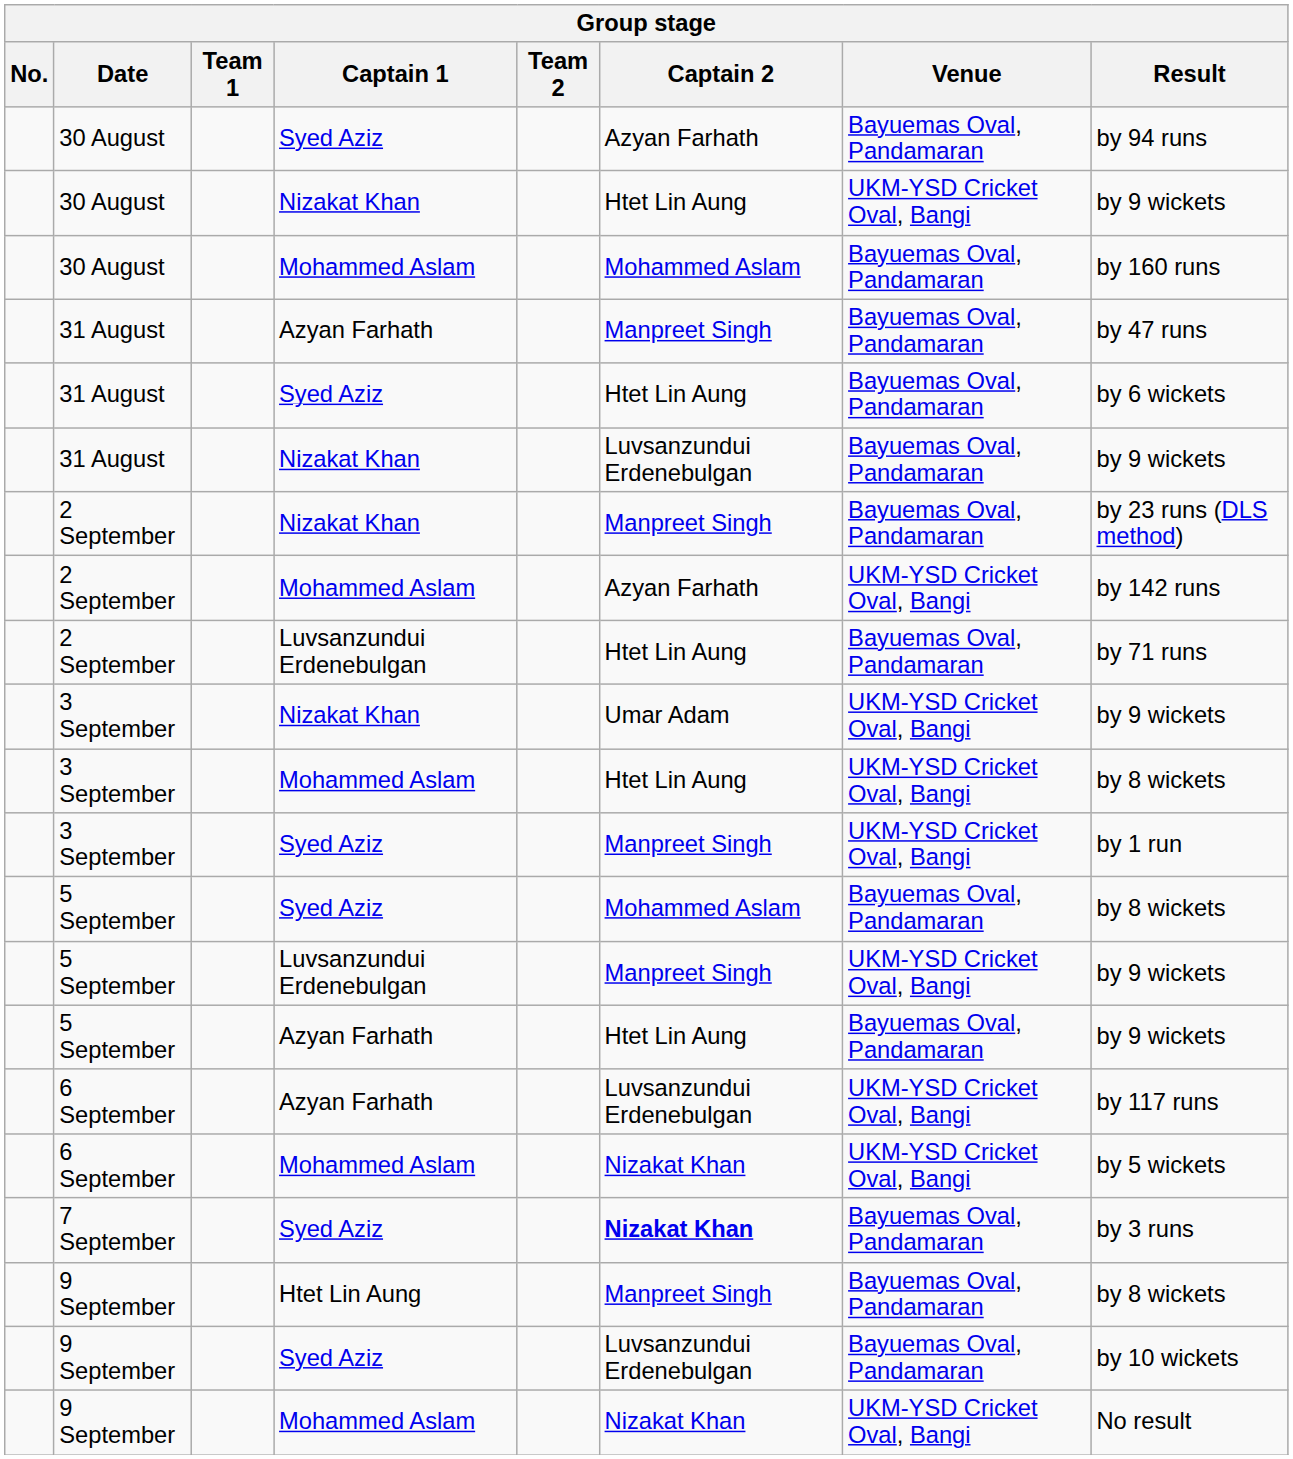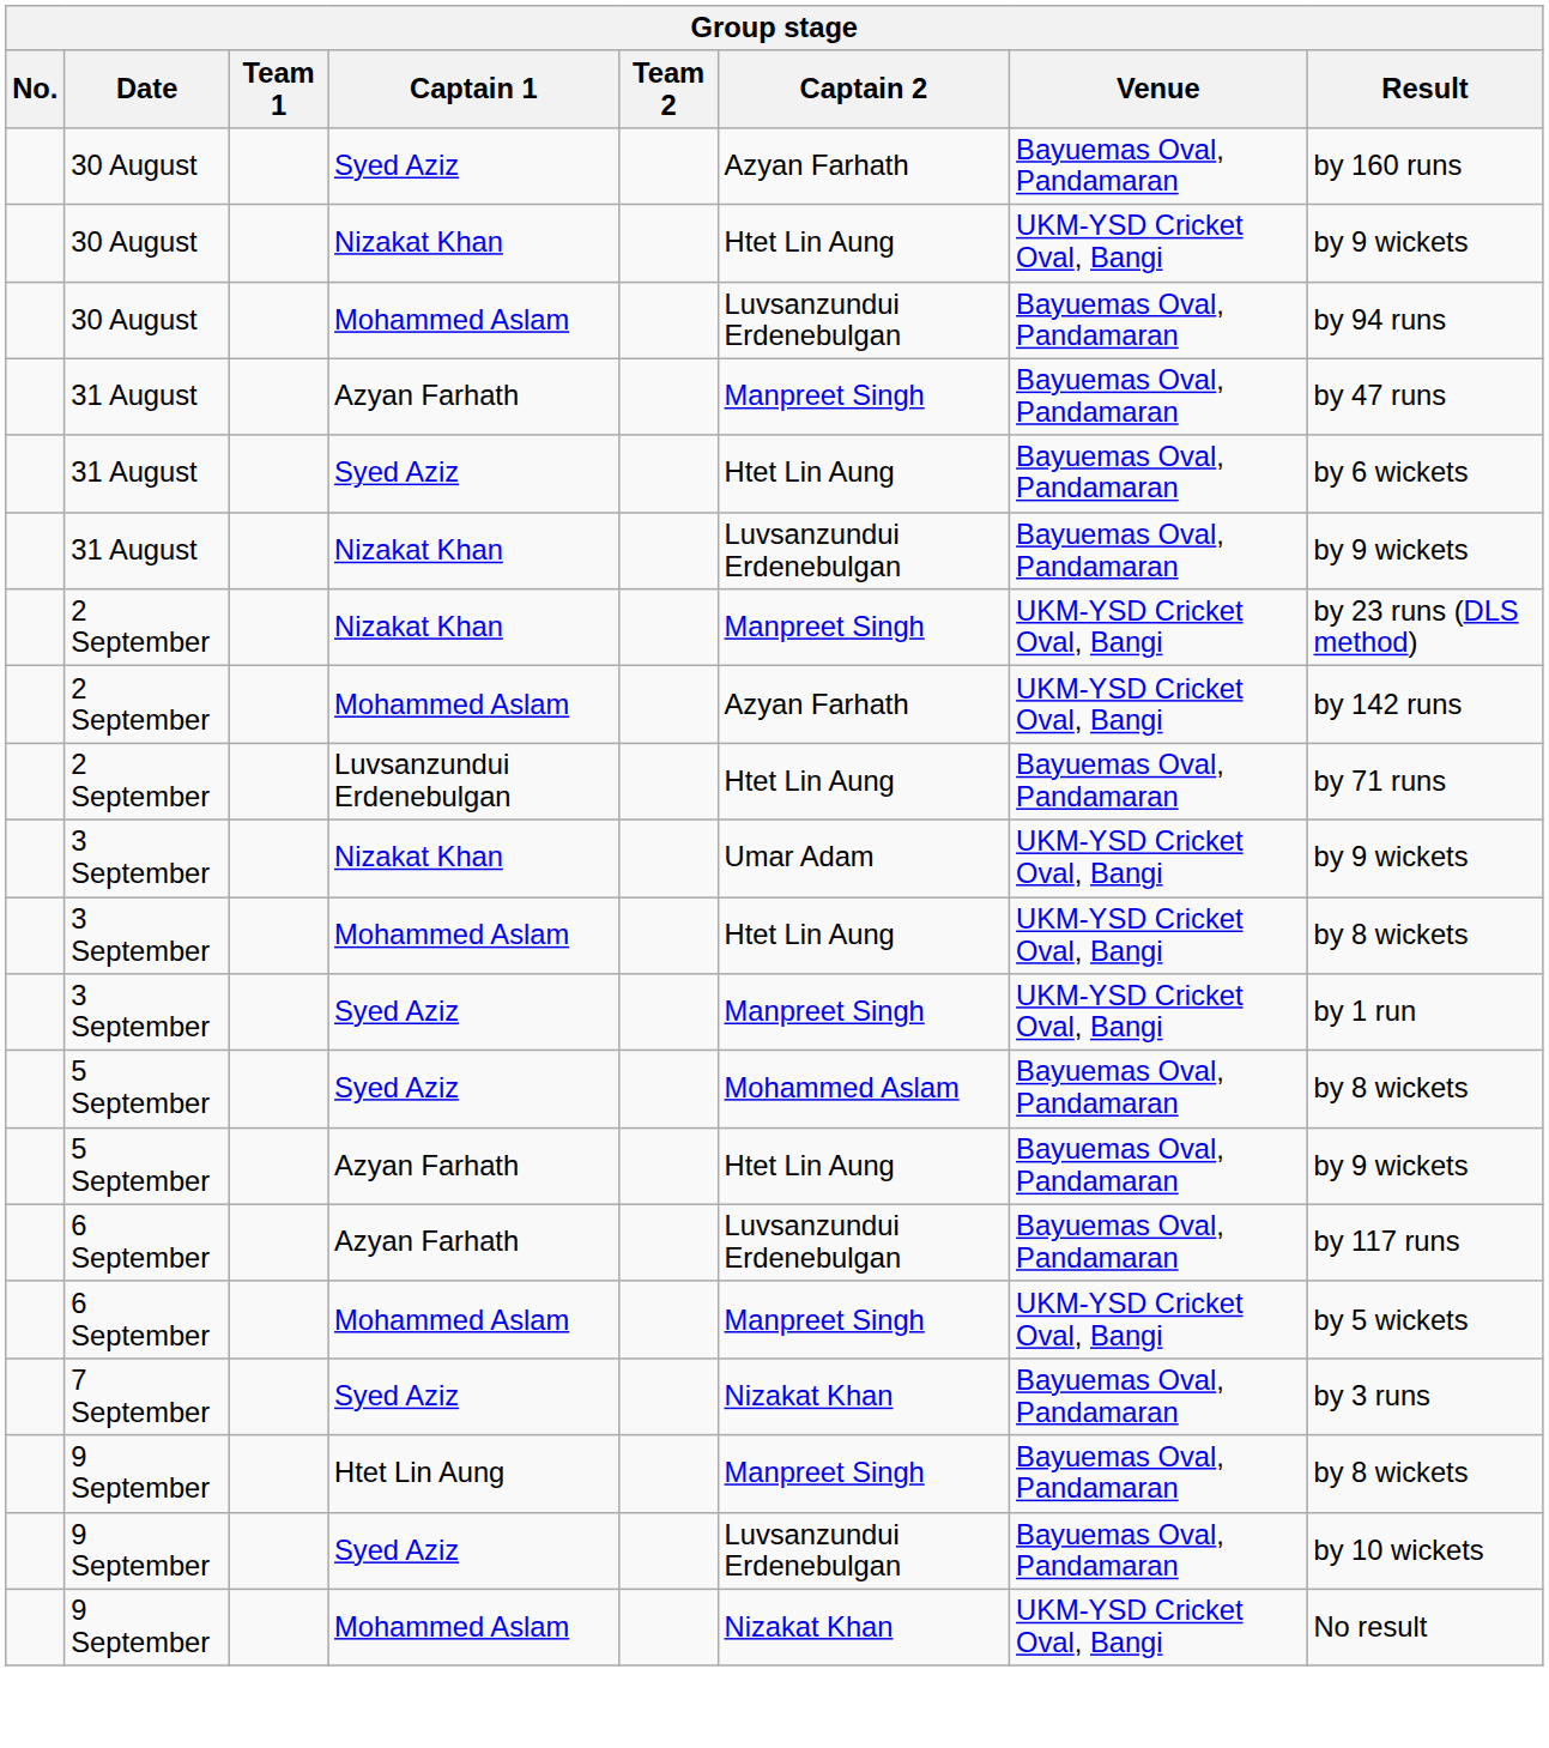 <table class="wikitable">
 <tr>
 <th colspan="8">Group stage</th>
 </tr>
 <tr>
 <th>No.</th>
 <th>Date</th>
 <th>Team 1</th>
 <th>Captain 1</th>
 <th>Team 2</th>
 <th>Captain 2</th>
 <th>Venue</th>
 <th>Result</th>
 </tr>
 <tr>
 <td></td>
 <td>30 August</td>
 <td></td>
 <td><a href='#'>Syed Aziz</a></td>
 <td></td>
 <td>Azyan Farhath</td>
 <td><a href='#'>Bayuemas Oval</a>, <a href='#'>Pandamaran</a></td>
-<td> by 94 runs</td>
+<td> by 160 runs</td>
 </tr>
 <tr>
 <td></td>
 <td>30 August</td>
 <td></td>
 <td><a href='#'>Nizakat Khan</a></td>
 <td></td>
 <td>Htet Lin Aung</td>
 <td><a href='#'>UKM-YSD Cricket Oval</a>, <a href='#'>Bangi</a></td>
 <td> by 9 wickets</td>
 </tr>
 <tr>
 <td></td>
 <td>30 August</td>
 <td></td>
 <td><a href='#'>Mohammed Aslam</a></td>
 <td></td>
-<td><a href='#'>Mohammed Aslam</a></td>
+<td>Luvsanzundui Erdenebulgan</td>
 <td><a href='#'>Bayuemas Oval</a>, <a href='#'>Pandamaran</a></td>
-<td> by 160 runs</td>
+<td> by 94 runs</td>
 </tr>
 <tr>
 <td></td>
 <td>31 August</td>
 <td></td>
 <td>Azyan Farhath</td>
 <td></td>
 <td><a href='#'>Manpreet Singh</a></td>
 <td><a href='#'>Bayuemas Oval</a>, <a href='#'>Pandamaran</a></td>
 <td> by 47 runs</td>
 </tr>
 <tr>
 <td></td>
 <td>31 August</td>
 <td></td>
 <td><a href='#'>Syed Aziz</a></td>
 <td></td>
 <td>Htet Lin Aung</td>
 <td><a href='#'>Bayuemas Oval</a>, <a href='#'>Pandamaran</a></td>
 <td> by 6 wickets</td>
 </tr>
 <tr>
 <td></td>
 <td>31 August</td>
 <td></td>
 <td><a href='#'>Nizakat Khan</a></td>
 <td></td>
 <td>Luvsanzundui Erdenebulgan</td>
 <td><a href='#'>Bayuemas Oval</a>, <a href='#'>Pandamaran</a></td>
 <td> by 9 wickets</td>
 </tr>
 <tr>
 <td></td>
 <td>2 September</td>
 <td></td>
 <td><a href='#'>Nizakat Khan</a></td>
 <td></td>
 <td><a href='#'>Manpreet Singh</a></td>
-<td><a href='#'>Bayuemas Oval</a>, <a href='#'>Pandamaran</a></td>
+<td><a href='#'>UKM-YSD Cricket Oval</a>, <a href='#'>Bangi</a></td>
 <td> by 23 runs (<a href='#'>DLS method</a>)</td>
 </tr>
 <tr>
 <td></td>
 <td>2 September</td>
 <td></td>
 <td><a href='#'>Mohammed Aslam</a></td>
 <td></td>
 <td>Azyan Farhath</td>
 <td><a href='#'>UKM-YSD Cricket Oval</a>, <a href='#'>Bangi</a></td>
 <td> by 142 runs</td>
 </tr>
 <tr>
 <td></td>
 <td>2 September</td>
 <td></td>
 <td>Luvsanzundui Erdenebulgan</td>
 <td></td>
 <td>Htet Lin Aung</td>
 <td><a href='#'>Bayuemas Oval</a>, <a href='#'>Pandamaran</a></td>
 <td> by 71 runs</td>
 </tr>
 <tr>
 <td></td>
 <td>3 September</td>
 <td></td>
 <td><a href='#'>Nizakat Khan</a></td>
 <td></td>
 <td>Umar Adam</td>
 <td><a href='#'>UKM-YSD Cricket Oval</a>, <a href='#'>Bangi</a></td>
 <td> by 9 wickets</td>
 </tr>
 <tr>
 <td></td>
 <td>3 September</td>
 <td></td>
 <td><a href='#'>Mohammed Aslam</a></td>
 <td></td>
 <td>Htet Lin Aung</td>
 <td><a href='#'>UKM-YSD Cricket Oval</a>, <a href='#'>Bangi</a></td>
 <td> by 8 wickets</td>
 </tr>
 <tr>
 <td></td>
 <td>3 September</td>
 <td></td>
 <td><a href='#'>Syed Aziz</a></td>
 <td></td>
 <td><a href='#'>Manpreet Singh</a></td>
 <td><a href='#'>UKM-YSD Cricket Oval</a>, <a href='#'>Bangi</a></td>
 <td> by 1 run</td>
 </tr>
 <tr>
 <td></td>
 <td>5 September</td>
 <td></td>
 <td><a href='#'>Syed Aziz</a></td>
 <td></td>
 <td><a href='#'>Mohammed Aslam</a></td>
 <td><a href='#'>Bayuemas Oval</a>, <a href='#'>Pandamaran</a></td>
 <td> by 8 wickets</td>
 </tr>
 <tr>
 <td></td>
 <td>5 September</td>
 <td></td>
-<td>Luvsanzundui Erdenebulgan</td>
-<td></td>
-<td><a href='#'>Manpreet Singh</a></td>
-<td><a href='#'>UKM-YSD Cricket Oval</a>, <a href='#'>Bangi</a></td>
-<td> by 9 wickets</td>
-</tr>
-<tr>
-<td></td>
-<td>5 September</td>
-<td></td>
 <td>Azyan Farhath</td>
 <td></td>
 <td>Htet Lin Aung</td>
 <td><a href='#'>Bayuemas Oval</a>, <a href='#'>Pandamaran</a></td>
 <td> by 9 wickets</td>
 </tr>
 <tr>
 <td></td>
 <td>6 September</td>
 <td></td>
 <td>Azyan Farhath</td>
 <td></td>
 <td>Luvsanzundui Erdenebulgan</td>
-<td><a href='#'>UKM-YSD Cricket Oval</a>, <a href='#'>Bangi</a></td>
+<td><a href='#'>Bayuemas Oval</a>, <a href='#'>Pandamaran</a></td>
 <td> by 117 runs</td>
 </tr>
 <tr>
 <td></td>
 <td>6 September</td>
 <td></td>
 <td><a href='#'>Mohammed Aslam</a></td>
 <td></td>
-<td><a href='#'>Nizakat Khan</a></td>
+<td><a href='#'>Manpreet Singh</a></td>
 <td><a href='#'>UKM-YSD Cricket Oval</a>, <a href='#'>Bangi</a></td>
 <td> by 5 wickets</td>
 </tr>
 <tr>
 <td></td>
 <td>7 September</td>
 <td></td>
 <td><a href='#'>Syed Aziz</a></td>
 <td></td>
-<td><strong><a href='#'>Nizakat Khan</a></strong></td>
+<td><a href='#'>Nizakat Khan</a></td>
 <td><a href='#'>Bayuemas Oval</a>, <a href='#'>Pandamaran</a></td>
 <td> by 3 runs</td>
 </tr>
 <tr>
 <td></td>
 <td>9 September</td>
 <td></td>
 <td>Htet Lin Aung</td>
 <td></td>
 <td><a href='#'>Manpreet Singh</a></td>
 <td><a href='#'>Bayuemas Oval</a>, <a href='#'>Pandamaran</a></td>
 <td> by 8 wickets</td>
 </tr>
 <tr>
 <td></td>
 <td>9 September</td>
 <td></td>
 <td><a href='#'>Syed Aziz</a></td>
 <td></td>
 <td>Luvsanzundui Erdenebulgan</td>
 <td><a href='#'>Bayuemas Oval</a>, <a href='#'>Pandamaran</a></td>
 <td> by 10 wickets</td>
 </tr>
 <tr>
 <td></td>
 <td>9 September</td>
 <td></td>
 <td><a href='#'>Mohammed Aslam</a></td>
 <td></td>
 <td><a href='#'>Nizakat Khan</a></td>
 <td><a href='#'>UKM-YSD Cricket Oval</a>, <a href='#'>Bangi</a></td>
 <td>No result</td>
 </tr>
 </table>
